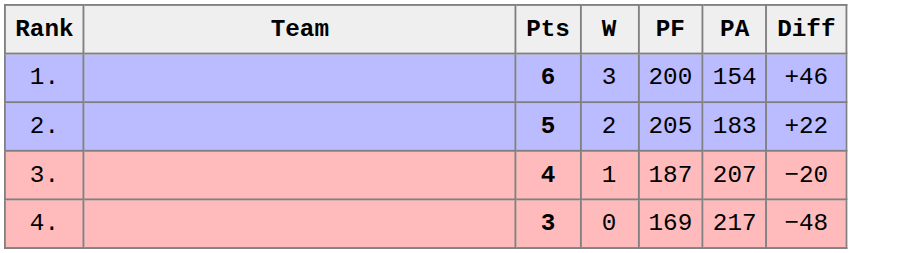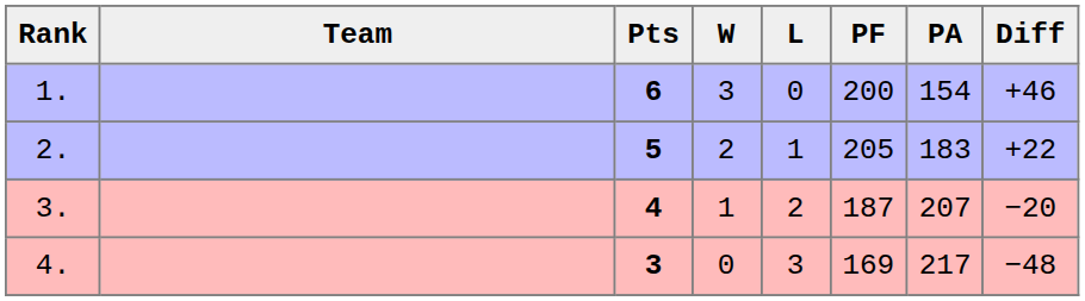 <table style=border-collapse:collapse border=1 cellspacing=0 cellpadding=5>
 <tr align=center bgcolor=#efefef>
 <th width=20>Rank</th>
 <th width=220>Team</th>
 <th width=20>Pts</th>
 <th width=20>W</th>
+<th width=20>L</th>
 <th width=20>PF</th>
 <th width=20>PA</th>
 <th width=20>Diff</th>
 </tr>
 <tr align=center bgcolor="#BBBBFF">
 <td>1.</td>
 <td align=left></td>
 <td><strong>6</strong></td>
 <td>3</td>
+<td>0</td>
 <td>200</td>
 <td>154</td>
 <td>+46</td>
 </tr>
 <tr align=center bgcolor="#BBBBFF">
 <td>2.</td>
 <td align=left></td>
 <td><strong>5</strong></td>
 <td>2</td>
+<td>1</td>
 <td>205</td>
 <td>183</td>
 <td>+22</td>
 </tr>
 <tr align=center bgcolor="#ffbbbb">
 <td>3.</td>
 <td align=left></td>
 <td><strong>4</strong></td>
 <td>1</td>
+<td>2</td>
 <td>187</td>
 <td>207</td>
 <td>−20</td>
 </tr>
 <tr align=center bgcolor="#ffbbbb">
 <td>4.</td>
 <td align=left></td>
 <td><strong>3</strong></td>
 <td>0</td>
+<td>3</td>
 <td>169</td>
 <td>217</td>
 <td>−48</td>
 </tr>
 </table>
